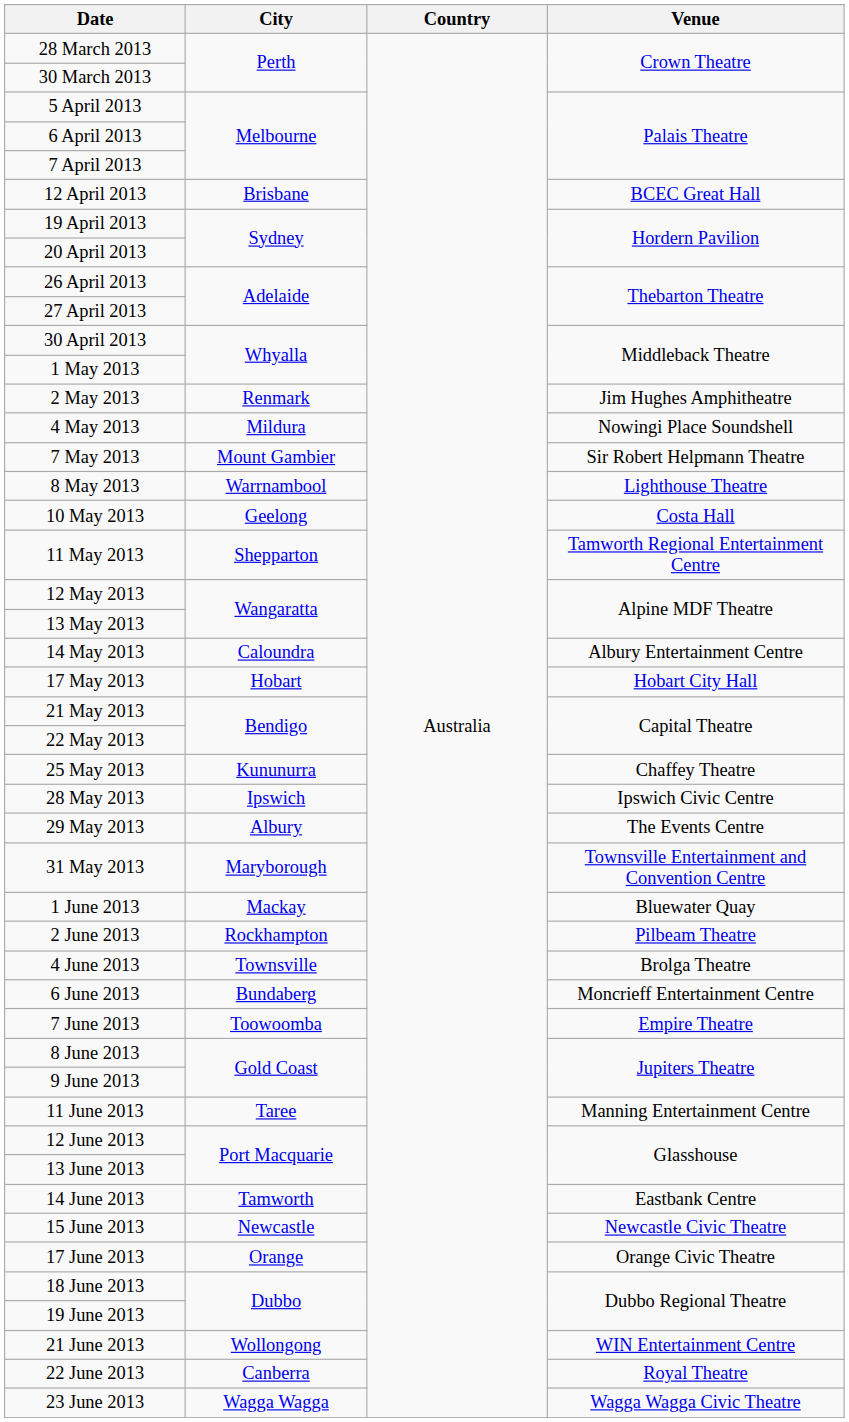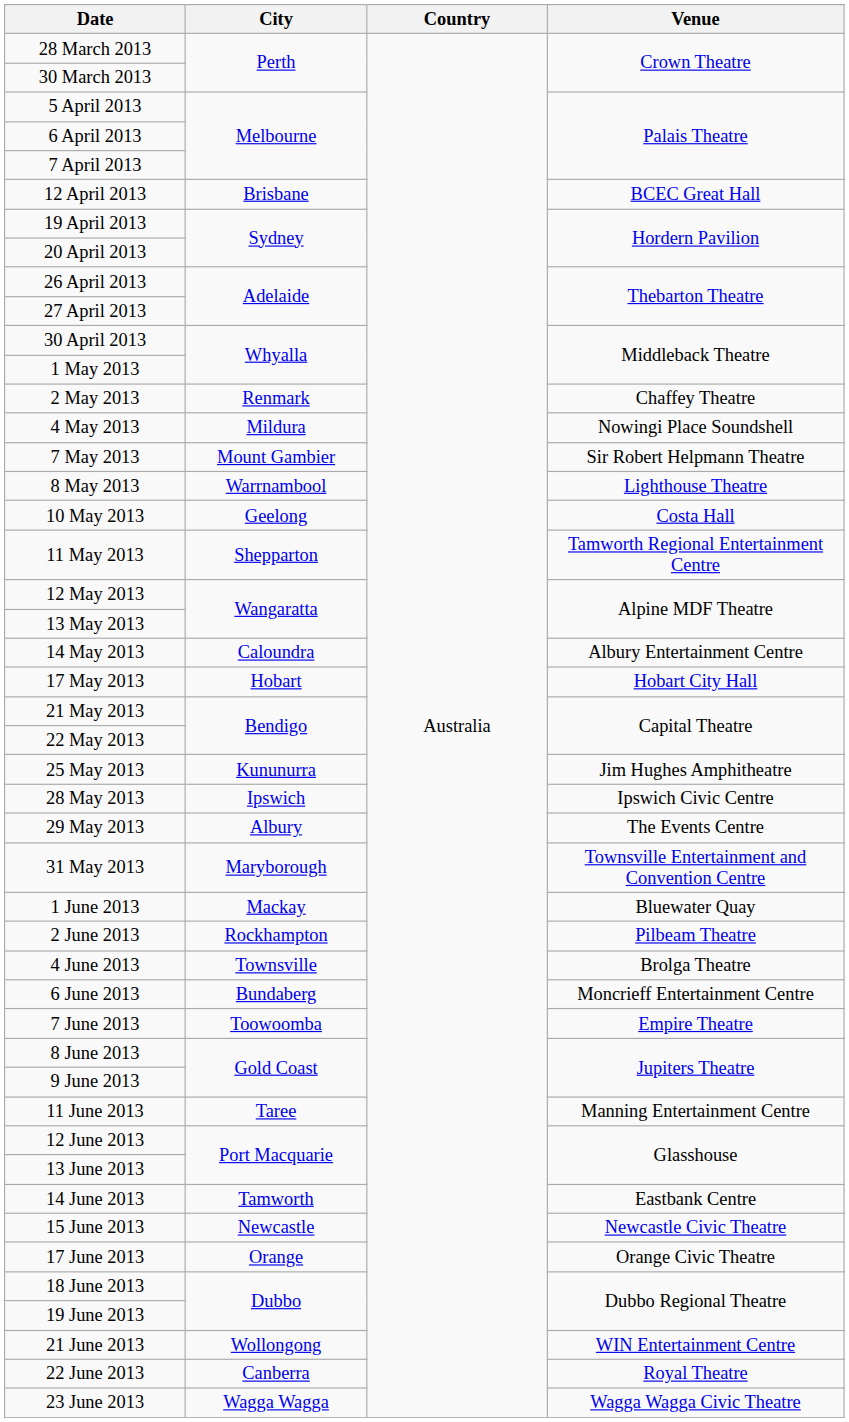 <table class="wikitable" style="text-align:center;">
 <tr>
 <th width="150">Date</th>
 <th width="150">City</th>
 <th width="150">Country</th>
 <th width="250">Venue</th>
 </tr>
 <tr>
 <td>28 March 2013</td>
 <td rowspan=2><a href='#'>Perth</a></td>
 <td rowspan="46">Australia</td>
 <td rowspan=2><a href='#'>Crown Theatre</a></td>
 </tr>
 <tr>
 <td>30 March 2013</td>
 </tr>
 <tr>
 <td>5 April 2013</td>
 <td rowspan=3><a href='#'>Melbourne</a></td>
 <td rowspan=3><a href='#'>Palais Theatre</a></td>
 </tr>
 <tr>
 <td>6 April 2013</td>
 </tr>
 <tr>
 <td>7 April 2013</td>
 </tr>
 <tr>
 <td>12 April 2013</td>
 <td><a href='#'>Brisbane</a></td>
 <td><a href='#'>BCEC Great Hall</a></td>
 </tr>
 <tr>
 <td>19 April 2013</td>
 <td rowspan=2><a href='#'>Sydney</a></td>
 <td rowspan=2><a href='#'>Hordern Pavilion</a></td>
 </tr>
 <tr>
 <td>20 April 2013</td>
 </tr>
 <tr>
 <td>26 April 2013</td>
 <td rowspan=2><a href='#'>Adelaide</a></td>
 <td rowspan=2><a href='#'>Thebarton Theatre</a></td>
 </tr>
 <tr>
 <td>27 April 2013</td>
 </tr>
 <tr>
 <td>30 April 2013</td>
 <td rowspan=2><a href='#'>Whyalla</a></td>
 <td rowspan=2>Middleback Theatre</td>
 </tr>
 <tr>
 <td>1 May 2013</td>
 </tr>
 <tr>
 <td>2 May 2013</td>
 <td><a href='#'>Renmark</a></td>
-<td>Jim Hughes Amphitheatre</td>
+<td>Chaffey Theatre</td>
 </tr>
 <tr>
 <td>4 May 2013</td>
 <td><a href='#'>Mildura</a></td>
 <td>Nowingi Place Soundshell</td>
 </tr>
 <tr>
 <td>7 May 2013</td>
 <td><a href='#'>Mount Gambier</a></td>
 <td>Sir Robert Helpmann Theatre</td>
 </tr>
 <tr>
 <td>8 May 2013</td>
 <td><a href='#'>Warrnambool</a></td>
 <td><a href='#'>Lighthouse Theatre</a></td>
 </tr>
 <tr>
 <td>10 May 2013</td>
 <td><a href='#'>Geelong</a></td>
 <td><a href='#'>Costa Hall</a></td>
 </tr>
 <tr>
 <td>11 May 2013</td>
 <td><a href='#'>Shepparton</a></td>
 <td><a href='#'>Tamworth Regional Entertainment Centre</a></td>
 </tr>
 <tr>
 <td>12 May 2013</td>
 <td rowspan=2><a href='#'>Wangaratta</a></td>
 <td rowspan=2>Alpine MDF Theatre</td>
 </tr>
 <tr>
 <td>13 May 2013</td>
 </tr>
 <tr>
 <td>14 May 2013</td>
 <td><a href='#'>Caloundra</a></td>
 <td>Albury Entertainment Centre</td>
 </tr>
 <tr>
 <td>17 May 2013</td>
 <td><a href='#'>Hobart</a></td>
 <td><a href='#'>Hobart City Hall</a></td>
 </tr>
 <tr>
 <td>21 May 2013</td>
 <td rowspan=2><a href='#'>Bendigo</a></td>
 <td rowspan=2>Capital Theatre</td>
 </tr>
 <tr>
 <td>22 May 2013</td>
 </tr>
 <tr>
 <td>25 May 2013</td>
 <td><a href='#'>Kununurra</a></td>
-<td>Chaffey Theatre</td>
+<td>Jim Hughes Amphitheatre</td>
 </tr>
 <tr>
 <td>28 May 2013</td>
 <td><a href='#'>Ipswich</a></td>
 <td>Ipswich Civic Centre</td>
 </tr>
 <tr>
 <td>29 May 2013</td>
 <td><a href='#'>Albury</a></td>
 <td>The Events Centre</td>
 </tr>
 <tr>
 <td>31 May 2013</td>
 <td><a href='#'>Maryborough</a></td>
 <td><a href='#'>Townsville Entertainment and Convention Centre</a></td>
 </tr>
 <tr>
 <td>1 June 2013</td>
 <td><a href='#'>Mackay</a></td>
 <td>Bluewater Quay</td>
 </tr>
 <tr>
 <td>2 June 2013</td>
 <td><a href='#'>Rockhampton</a></td>
 <td><a href='#'>Pilbeam Theatre</a></td>
 </tr>
 <tr>
 <td>4 June 2013</td>
 <td><a href='#'>Townsville</a></td>
 <td>Brolga Theatre</td>
 </tr>
 <tr>
 <td>6 June 2013</td>
 <td><a href='#'>Bundaberg</a></td>
 <td>Moncrieff Entertainment Centre</td>
 </tr>
 <tr>
 <td>7 June 2013</td>
 <td><a href='#'>Toowoomba</a></td>
 <td><a href='#'>Empire Theatre</a></td>
 </tr>
 <tr>
 <td>8 June 2013</td>
 <td rowspan=2><a href='#'>Gold Coast</a></td>
 <td rowspan=2><a href='#'>Jupiters Theatre</a></td>
 </tr>
 <tr>
 <td>9 June 2013</td>
 </tr>
 <tr>
 <td>11 June 2013</td>
 <td><a href='#'>Taree</a></td>
 <td>Manning Entertainment Centre</td>
 </tr>
 <tr>
 <td>12 June 2013</td>
 <td rowspan=2><a href='#'>Port Macquarie</a></td>
 <td rowspan=2>Glasshouse</td>
 </tr>
 <tr>
 <td>13 June 2013</td>
 </tr>
 <tr>
 <td>14 June 2013</td>
 <td><a href='#'>Tamworth</a></td>
 <td>Eastbank Centre</td>
 </tr>
 <tr>
 <td>15 June 2013</td>
 <td><a href='#'>Newcastle</a></td>
 <td><a href='#'>Newcastle Civic Theatre</a></td>
 </tr>
 <tr>
 <td>17 June 2013</td>
 <td><a href='#'>Orange</a></td>
 <td>Orange Civic Theatre</td>
 </tr>
 <tr>
 <td>18 June 2013</td>
 <td rowspan=2><a href='#'>Dubbo</a></td>
 <td rowspan=2>Dubbo Regional Theatre</td>
 </tr>
 <tr>
 <td>19 June 2013</td>
 </tr>
 <tr>
 <td>21 June 2013</td>
 <td><a href='#'>Wollongong</a></td>
 <td><a href='#'>WIN Entertainment Centre</a></td>
 </tr>
 <tr>
 <td>22 June 2013</td>
 <td><a href='#'>Canberra</a></td>
 <td><a href='#'>Royal Theatre</a></td>
 </tr>
 <tr>
 <td>23 June 2013</td>
 <td><a href='#'>Wagga Wagga</a></td>
 <td><a href='#'>Wagga Wagga Civic Theatre</a></td>
 </tr>
 <tr>
 </tr>
 </table>
